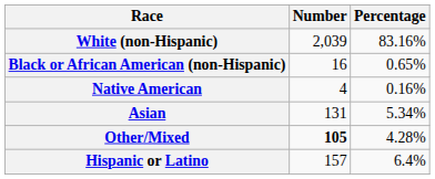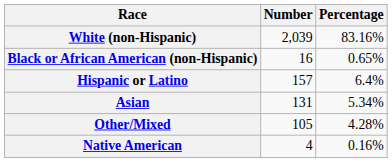 <table class="wikitable" style="text-align:right">
 <tr>
 <th scope="col">Race</th>
 <th scope="col">Number</th>
 <th scope="col">Percentage</th>
 </tr>
 <tr>
 <th scope="row"><a href='#'>White</a> (non-Hispanic)</th>
 <td>2,039</td>
 <td>83.16%</td>
 </tr>
 <tr>
 <th scope="row"><a href='#'>Black or African American</a> (non-Hispanic)</th>
 <td>16</td>
 <td>0.65%</td>
 </tr>
 <tr>
-<th scope="row"><a href='#'>Native American</a></th>
-<td>4</td>
-<td>0.16%</td>
+<th scope="row"><a href='#'>Hispanic</a> or <a href='#'>Latino</a></th>
+<td>157</td>
+<td>6.4%</td>
 </tr>
 <tr>
 <th scope="row"><a href='#'>Asian</a></th>
 <td>131</td>
 <td>5.34%</td>
 </tr>
 <tr>
 <th scope="row"><a href='#'>Other/Mixed</a></th>
-<td><strong>105</strong></td>
+<td>105</td>
 <td>4.28%</td>
 </tr>
 <tr>
-<th scope="row"><a href='#'>Hispanic</a> or <a href='#'>Latino</a></th>
-<td>157</td>
-<td>6.4%</td>
+<th scope="row"><a href='#'>Native American</a></th>
+<td>4</td>
+<td>0.16%</td>
 </tr>
 </table>
